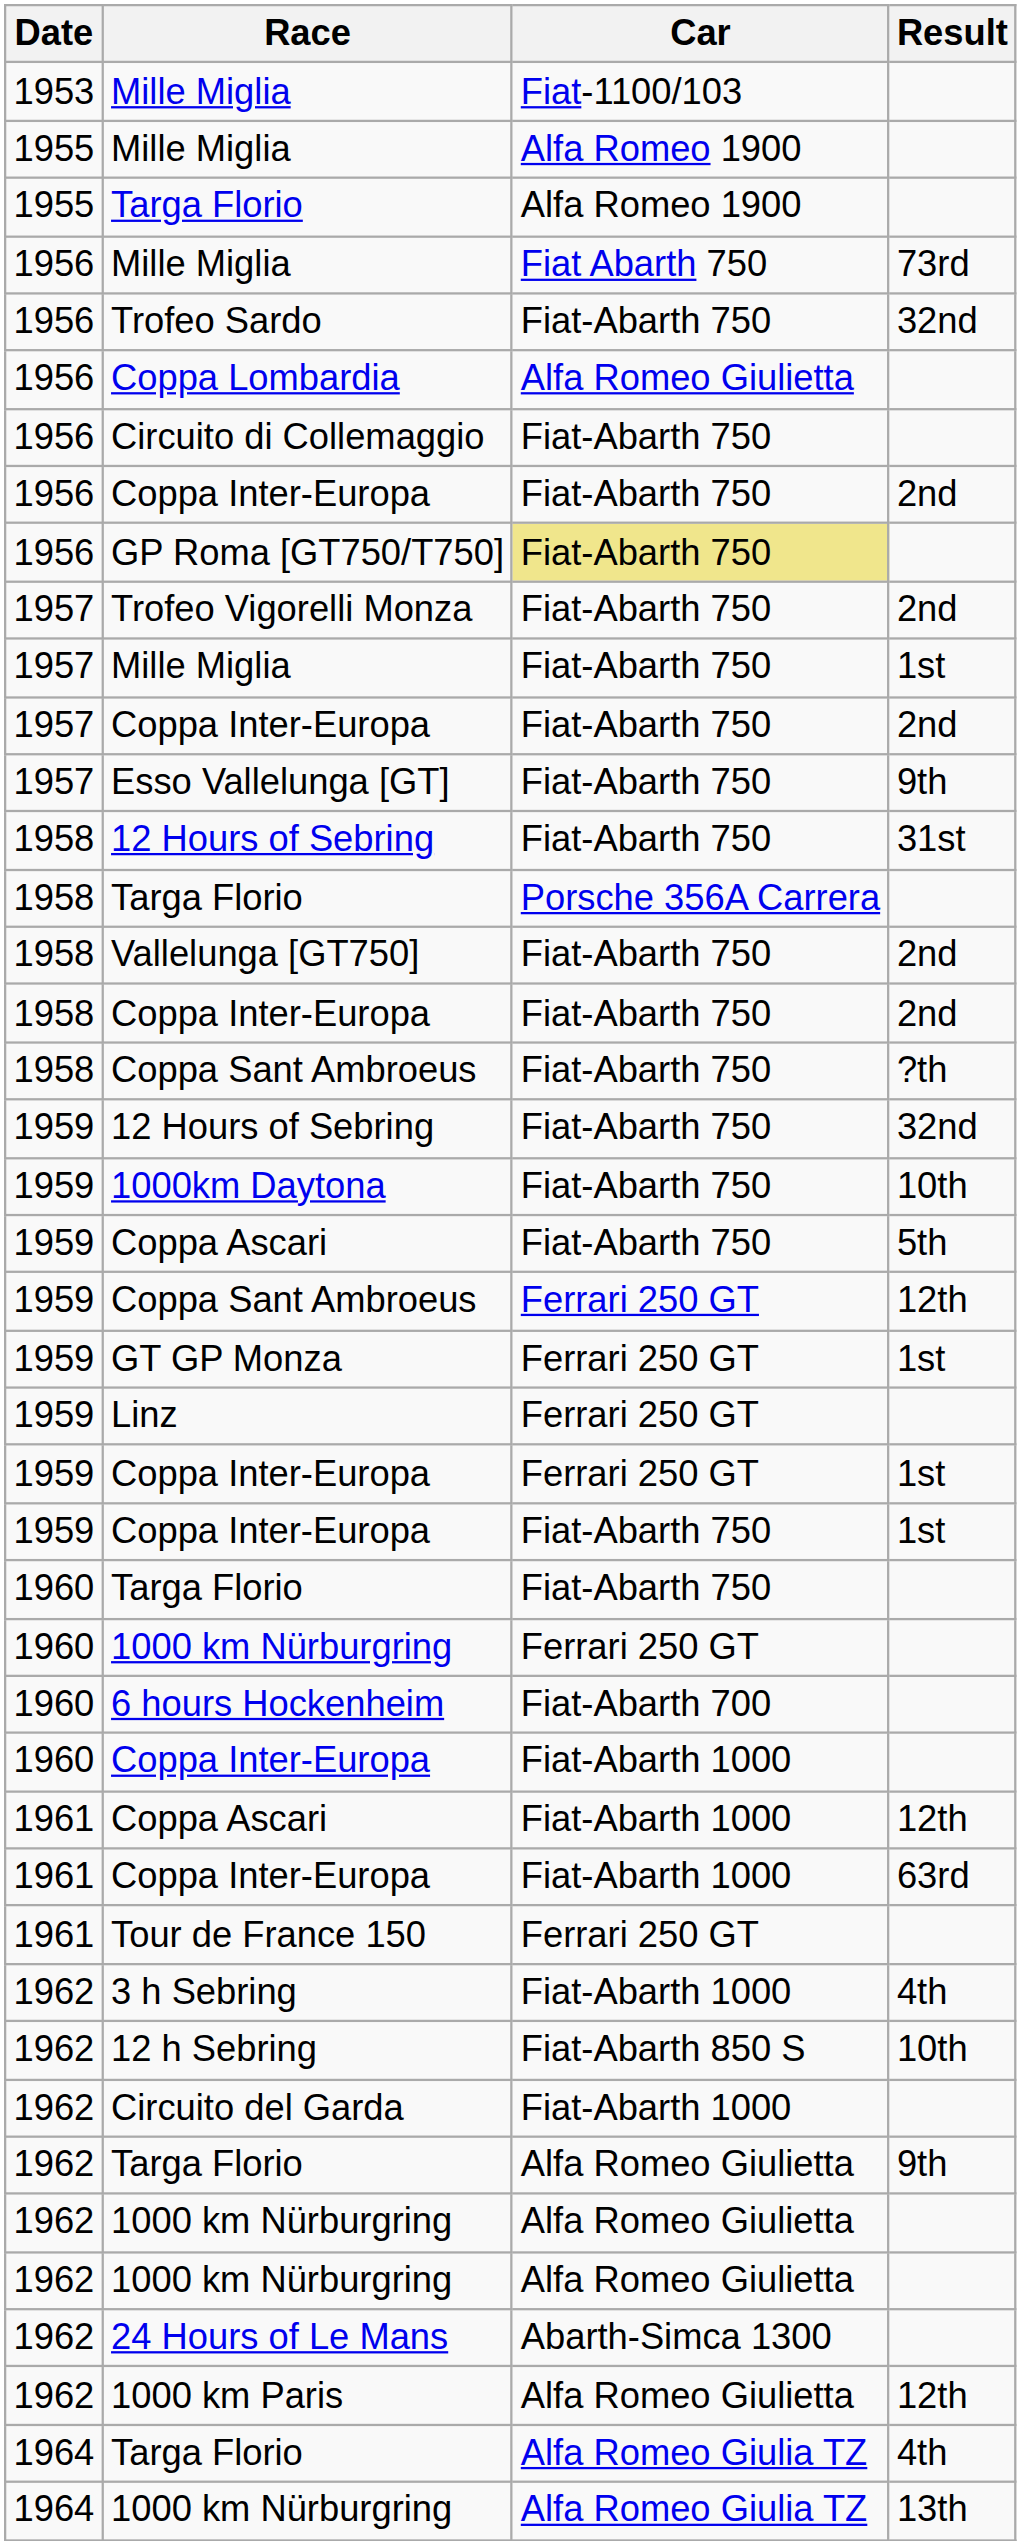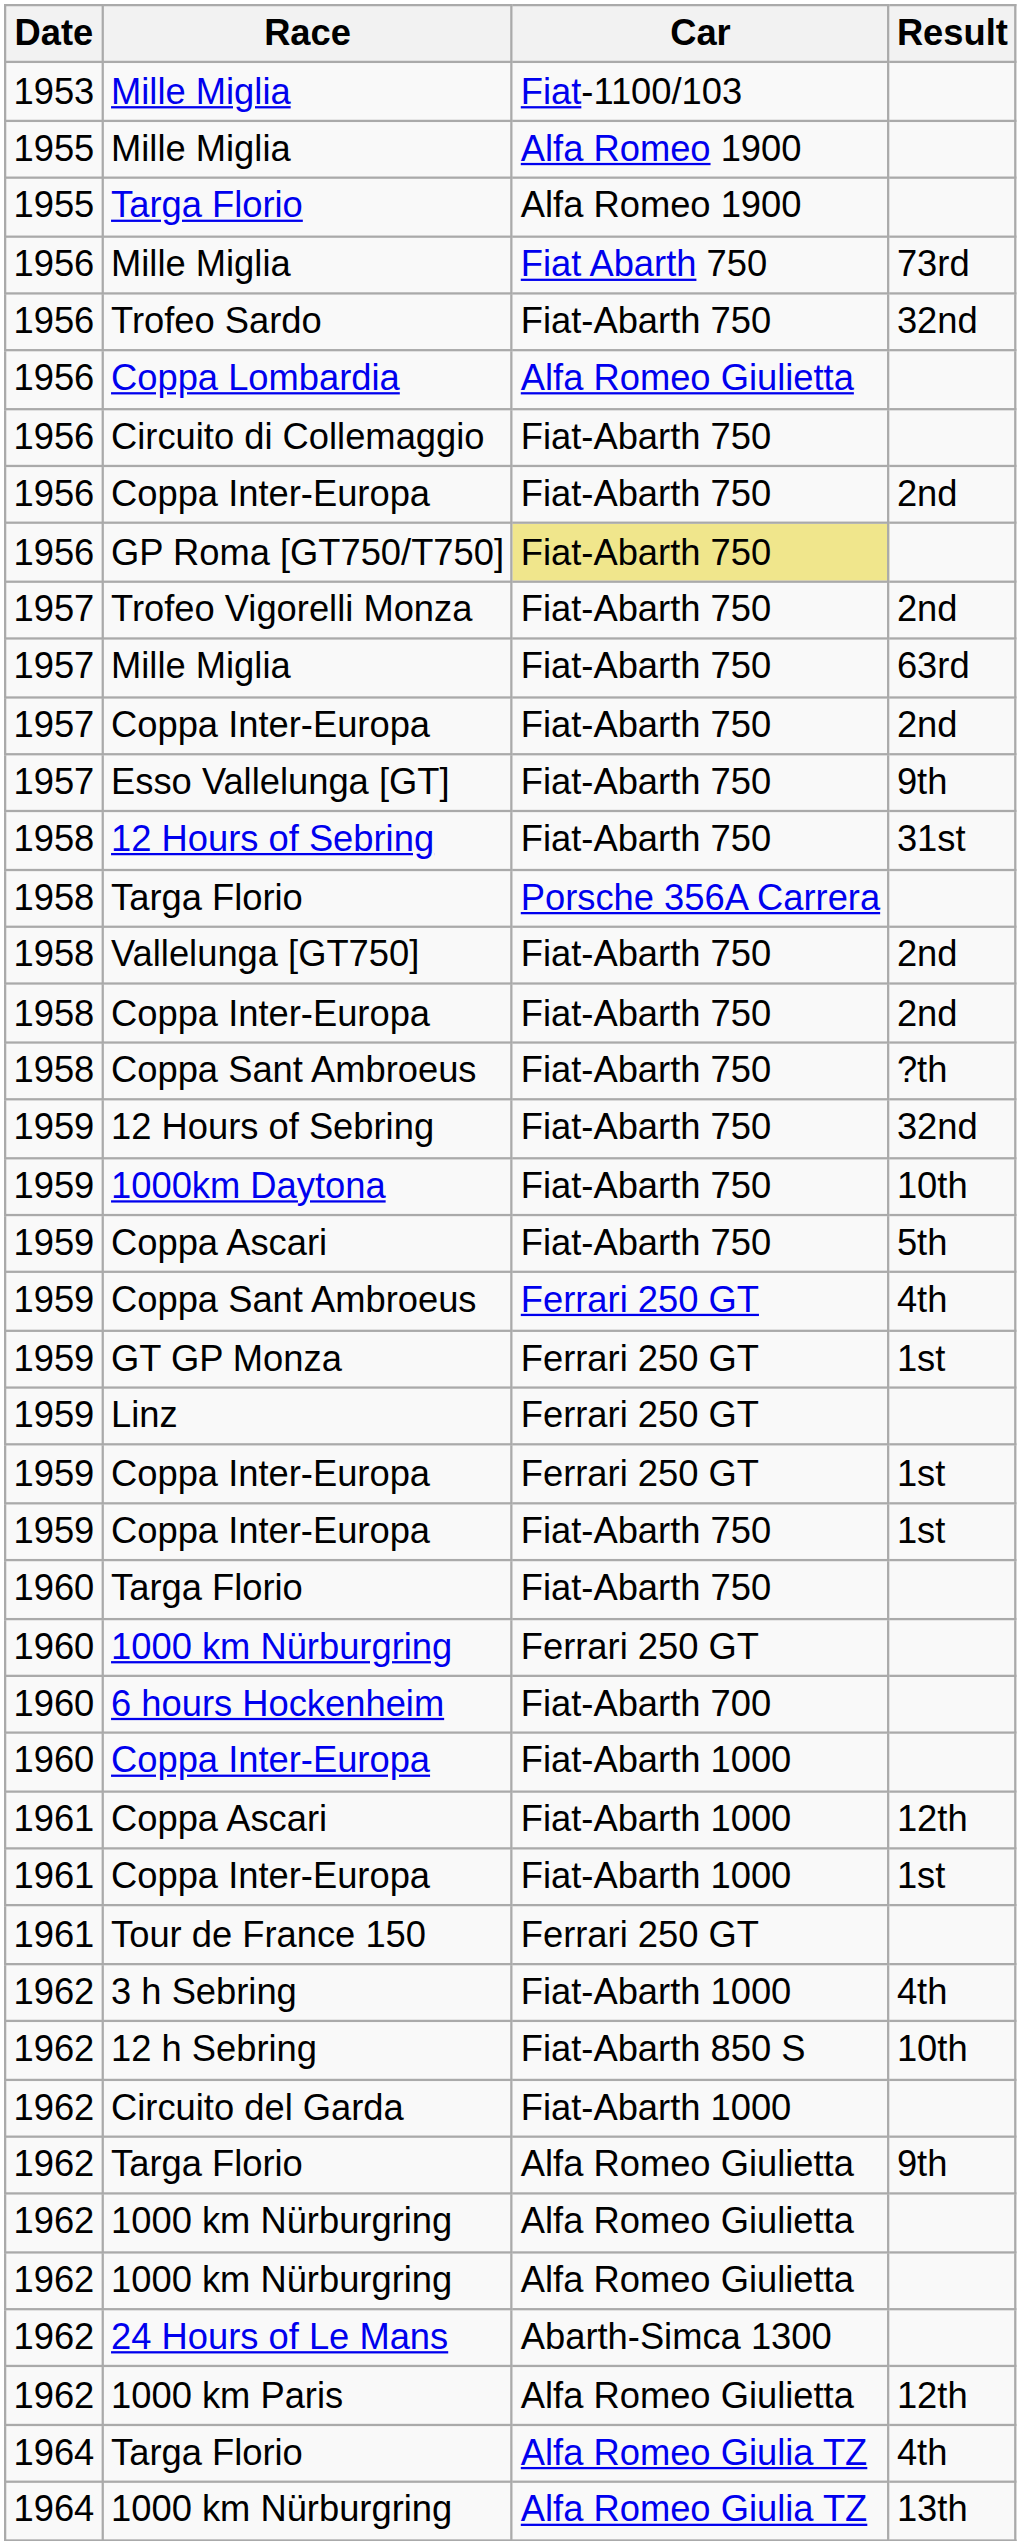 <table class="wikitable">
 <tr>
 <th>Date</th>
 <th>Race</th>
 <th>Car</th>
 <th>Result</th>
 </tr>
 <tr>
 <td>1953</td>
 <td><a href='#'>Mille Miglia</a></td>
 <td><a href='#'>Fiat</a>-1100/103</td>
 <td></td>
 </tr>
 <tr>
 <td>1955</td>
 <td>Mille Miglia</td>
 <td><a href='#'>Alfa Romeo</a> 1900</td>
 <td></td>
 </tr>
 <tr>
 <td>1955</td>
 <td><a href='#'>Targa Florio</a></td>
 <td>Alfa Romeo 1900</td>
 <td></td>
 </tr>
 <tr>
 <td>1956</td>
 <td>Mille Miglia</td>
 <td><a href='#'>Fiat Abarth</a> 750</td>
 <td>73rd</td>
 </tr>
 <tr>
 <td>1956</td>
 <td>Trofeo Sardo</td>
 <td>Fiat-Abarth 750</td>
 <td>32nd</td>
 </tr>
 <tr>
 <td>1956</td>
 <td><a href='#'>Coppa Lombardia</a></td>
 <td><a href='#'>Alfa Romeo Giulietta</a></td>
 <td></td>
 </tr>
 <tr>
 <td>1956</td>
 <td>Circuito di Collemaggio</td>
 <td>Fiat-Abarth 750</td>
 <td></td>
 </tr>
 <tr>
 <td>1956</td>
 <td>Coppa Inter-Europa</td>
 <td>Fiat-Abarth 750</td>
 <td>2nd</td>
 </tr>
 <tr>
 <td>1956</td>
 <td>GP Roma [GT750/T750]</td>
 <td style="background: khaki;">Fiat-Abarth 750</td>
 <td></td>
 </tr>
 <tr>
 <td>1957</td>
 <td>Trofeo Vigorelli Monza</td>
 <td>Fiat-Abarth 750</td>
 <td>2nd</td>
 </tr>
 <tr>
 <td>1957</td>
 <td>Mille Miglia</td>
 <td>Fiat-Abarth 750</td>
-<td>1st</td>
+<td>63rd</td>
 </tr>
 <tr>
 <td>1957</td>
 <td>Coppa Inter-Europa</td>
 <td>Fiat-Abarth 750</td>
 <td>2nd</td>
 </tr>
 <tr>
 <td>1957</td>
 <td>Esso Vallelunga [GT]</td>
 <td>Fiat-Abarth 750</td>
 <td>9th</td>
 </tr>
 <tr>
 <td>1958</td>
 <td><a href='#'>12 Hours of Sebring</a></td>
 <td>Fiat-Abarth 750</td>
 <td>31st</td>
 </tr>
 <tr>
 <td>1958</td>
 <td>Targa Florio</td>
 <td><a href='#'>Porsche 356A Carrera</a></td>
 <td></td>
 </tr>
 <tr>
 <td>1958</td>
 <td>Vallelunga [GT750]</td>
 <td>Fiat-Abarth 750</td>
 <td>2nd</td>
 </tr>
 <tr>
 <td>1958</td>
 <td>Coppa Inter-Europa</td>
 <td>Fiat-Abarth 750</td>
 <td>2nd</td>
 </tr>
 <tr>
 <td>1958</td>
 <td>Coppa Sant Ambroeus</td>
 <td>Fiat-Abarth 750</td>
 <td>?th</td>
 </tr>
 <tr>
 <td>1959</td>
 <td>12 Hours of Sebring</td>
 <td>Fiat-Abarth 750</td>
 <td>32nd</td>
 </tr>
 <tr>
 <td>1959</td>
 <td><a href='#'>1000km Daytona</a></td>
 <td>Fiat-Abarth 750</td>
 <td>10th</td>
 </tr>
 <tr>
 <td>1959</td>
 <td>Coppa Ascari</td>
 <td>Fiat-Abarth 750</td>
 <td>5th</td>
 </tr>
 <tr>
 <td>1959</td>
 <td>Coppa Sant Ambroeus</td>
 <td><a href='#'>Ferrari 250 GT</a></td>
-<td>12th</td>
+<td>4th</td>
 </tr>
 <tr>
 <td>1959</td>
 <td>GT GP Monza</td>
 <td>Ferrari 250 GT</td>
 <td>1st</td>
 </tr>
 <tr>
 <td>1959</td>
 <td>Linz</td>
 <td>Ferrari 250 GT</td>
 <td></td>
 </tr>
 <tr>
 <td>1959</td>
 <td>Coppa Inter-Europa</td>
 <td>Ferrari 250 GT</td>
 <td>1st</td>
 </tr>
 <tr>
 <td>1959</td>
 <td>Coppa Inter-Europa</td>
 <td>Fiat-Abarth 750</td>
 <td>1st</td>
 </tr>
 <tr>
 <td>1960</td>
 <td>Targa Florio</td>
 <td>Fiat-Abarth 750</td>
 <td></td>
 </tr>
 <tr>
 <td>1960</td>
 <td><a href='#'>1000 km Nürburgring</a></td>
 <td>Ferrari 250 GT</td>
 <td></td>
 </tr>
 <tr>
 <td>1960</td>
 <td><a href='#'>6 hours Hockenheim</a></td>
 <td>Fiat-Abarth 700</td>
 <td></td>
 </tr>
 <tr>
 <td>1960</td>
 <td><a href='#'>Coppa Inter-Europa</a></td>
 <td>Fiat-Abarth 1000</td>
 <td></td>
 </tr>
 <tr>
 <td>1961</td>
 <td>Coppa Ascari</td>
 <td>Fiat-Abarth 1000</td>
 <td>12th</td>
 </tr>
 <tr>
 <td>1961</td>
 <td>Coppa Inter-Europa</td>
 <td>Fiat-Abarth 1000</td>
-<td>63rd</td>
+<td>1st</td>
 </tr>
 <tr>
 <td>1961</td>
 <td>Tour de France 150</td>
 <td>Ferrari 250 GT</td>
 <td></td>
 </tr>
 <tr>
 <td>1962</td>
 <td>3 h Sebring</td>
 <td>Fiat-Abarth 1000</td>
 <td>4th</td>
 </tr>
 <tr>
 <td>1962</td>
 <td>12 h Sebring</td>
 <td>Fiat-Abarth 850 S</td>
 <td>10th</td>
 </tr>
 <tr>
 <td>1962</td>
 <td>Circuito del Garda</td>
 <td>Fiat-Abarth 1000</td>
 <td></td>
 </tr>
 <tr>
 <td>1962</td>
 <td>Targa Florio</td>
 <td>Alfa Romeo Giulietta</td>
 <td>9th</td>
 </tr>
 <tr>
 <td>1962</td>
 <td>1000 km Nürburgring</td>
 <td>Alfa Romeo Giulietta</td>
 <td></td>
 </tr>
 <tr>
 <td>1962</td>
 <td>1000 km Nürburgring</td>
 <td>Alfa Romeo Giulietta</td>
 <td></td>
 </tr>
 <tr>
 <td>1962</td>
 <td><a href='#'>24 Hours of Le Mans</a></td>
 <td>Abarth-Simca 1300</td>
 <td></td>
 </tr>
 <tr>
 <td>1962</td>
 <td>1000 km Paris</td>
 <td>Alfa Romeo Giulietta</td>
 <td>12th</td>
 </tr>
 <tr>
 <td>1964</td>
 <td>Targa Florio</td>
 <td><a href='#'>Alfa Romeo Giulia TZ</a></td>
 <td>4th</td>
 </tr>
 <tr>
 <td>1964</td>
 <td>1000 km Nürburgring</td>
 <td><a href='#'>Alfa Romeo Giulia TZ</a></td>
 <td>13th</td>
 </tr>
 <tr>
 </tr>
 </table>
